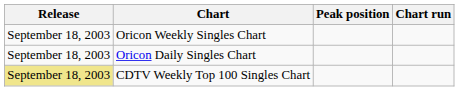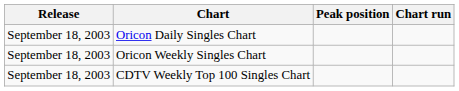 <table class="wikitable" style="text-align:center;">
 <tr>
 <th align="left">Release</th>
 <th align="left">Chart</th>
 <th align="left">Peak position</th>
 <th align="left">Chart run</th>
 </tr>
 <tr>
 <td align="left">September 18, 2003</td>
+<td align="left"><a href='#'>Oricon</a> Daily Singles Chart</td>
+<td align="left"></td>
+<td align="left"></td>
+</tr>
+<tr>
+<td align="left">September 18, 2003</td>
 <td align="left">Oricon Weekly Singles Chart</td>
 <td align="left"></td>
 <td align="left"></td>
 </tr>
 <tr>
 <td align="left">September 18, 2003</td>
-<td align="left"><a href='#'>Oricon</a> Daily Singles Chart</td>
-<td align="left"></td>
-<td align="left"></td>
-</tr>
-<tr>
-<td align="left" style="background: khaki;">September 18, 2003</td>
 <td align="left">CDTV Weekly Top 100 Singles Chart</td>
 <td align="left"></td>
 <td align="left"></td>
 </tr>
 </table>
